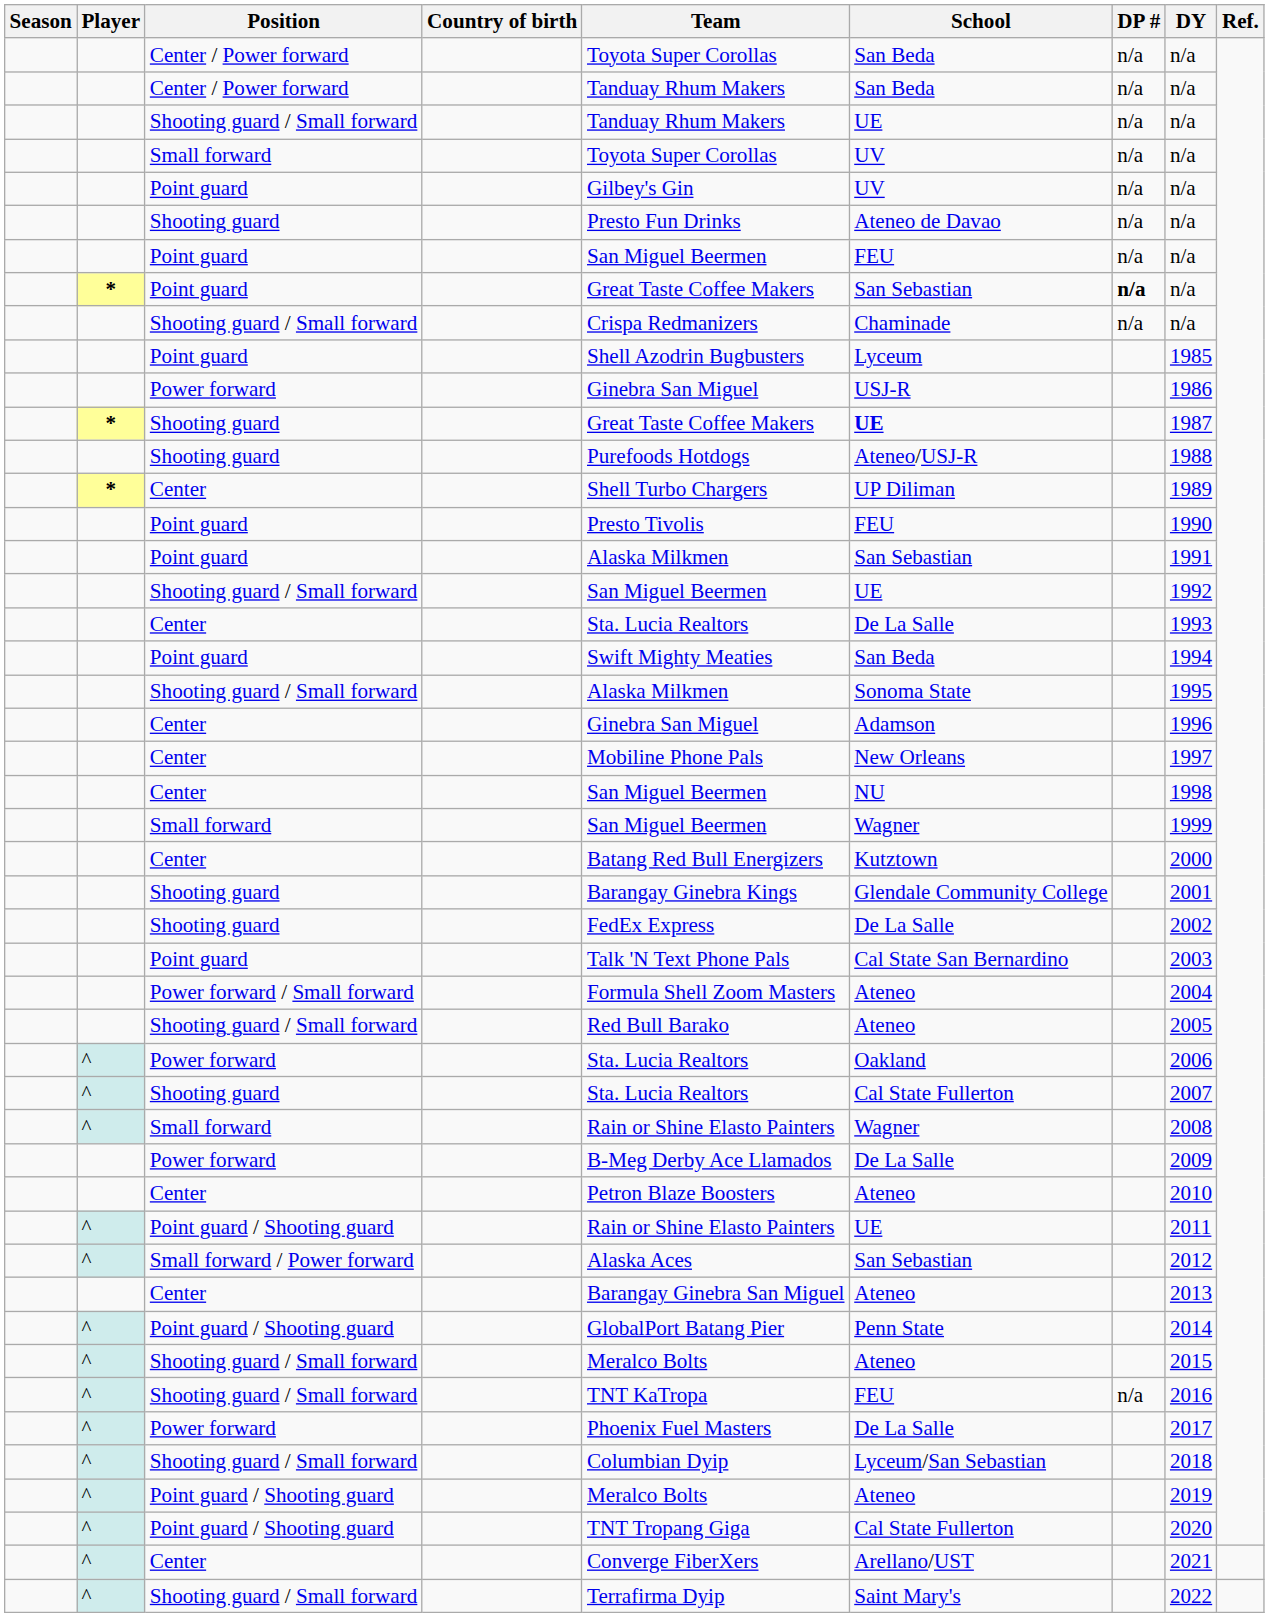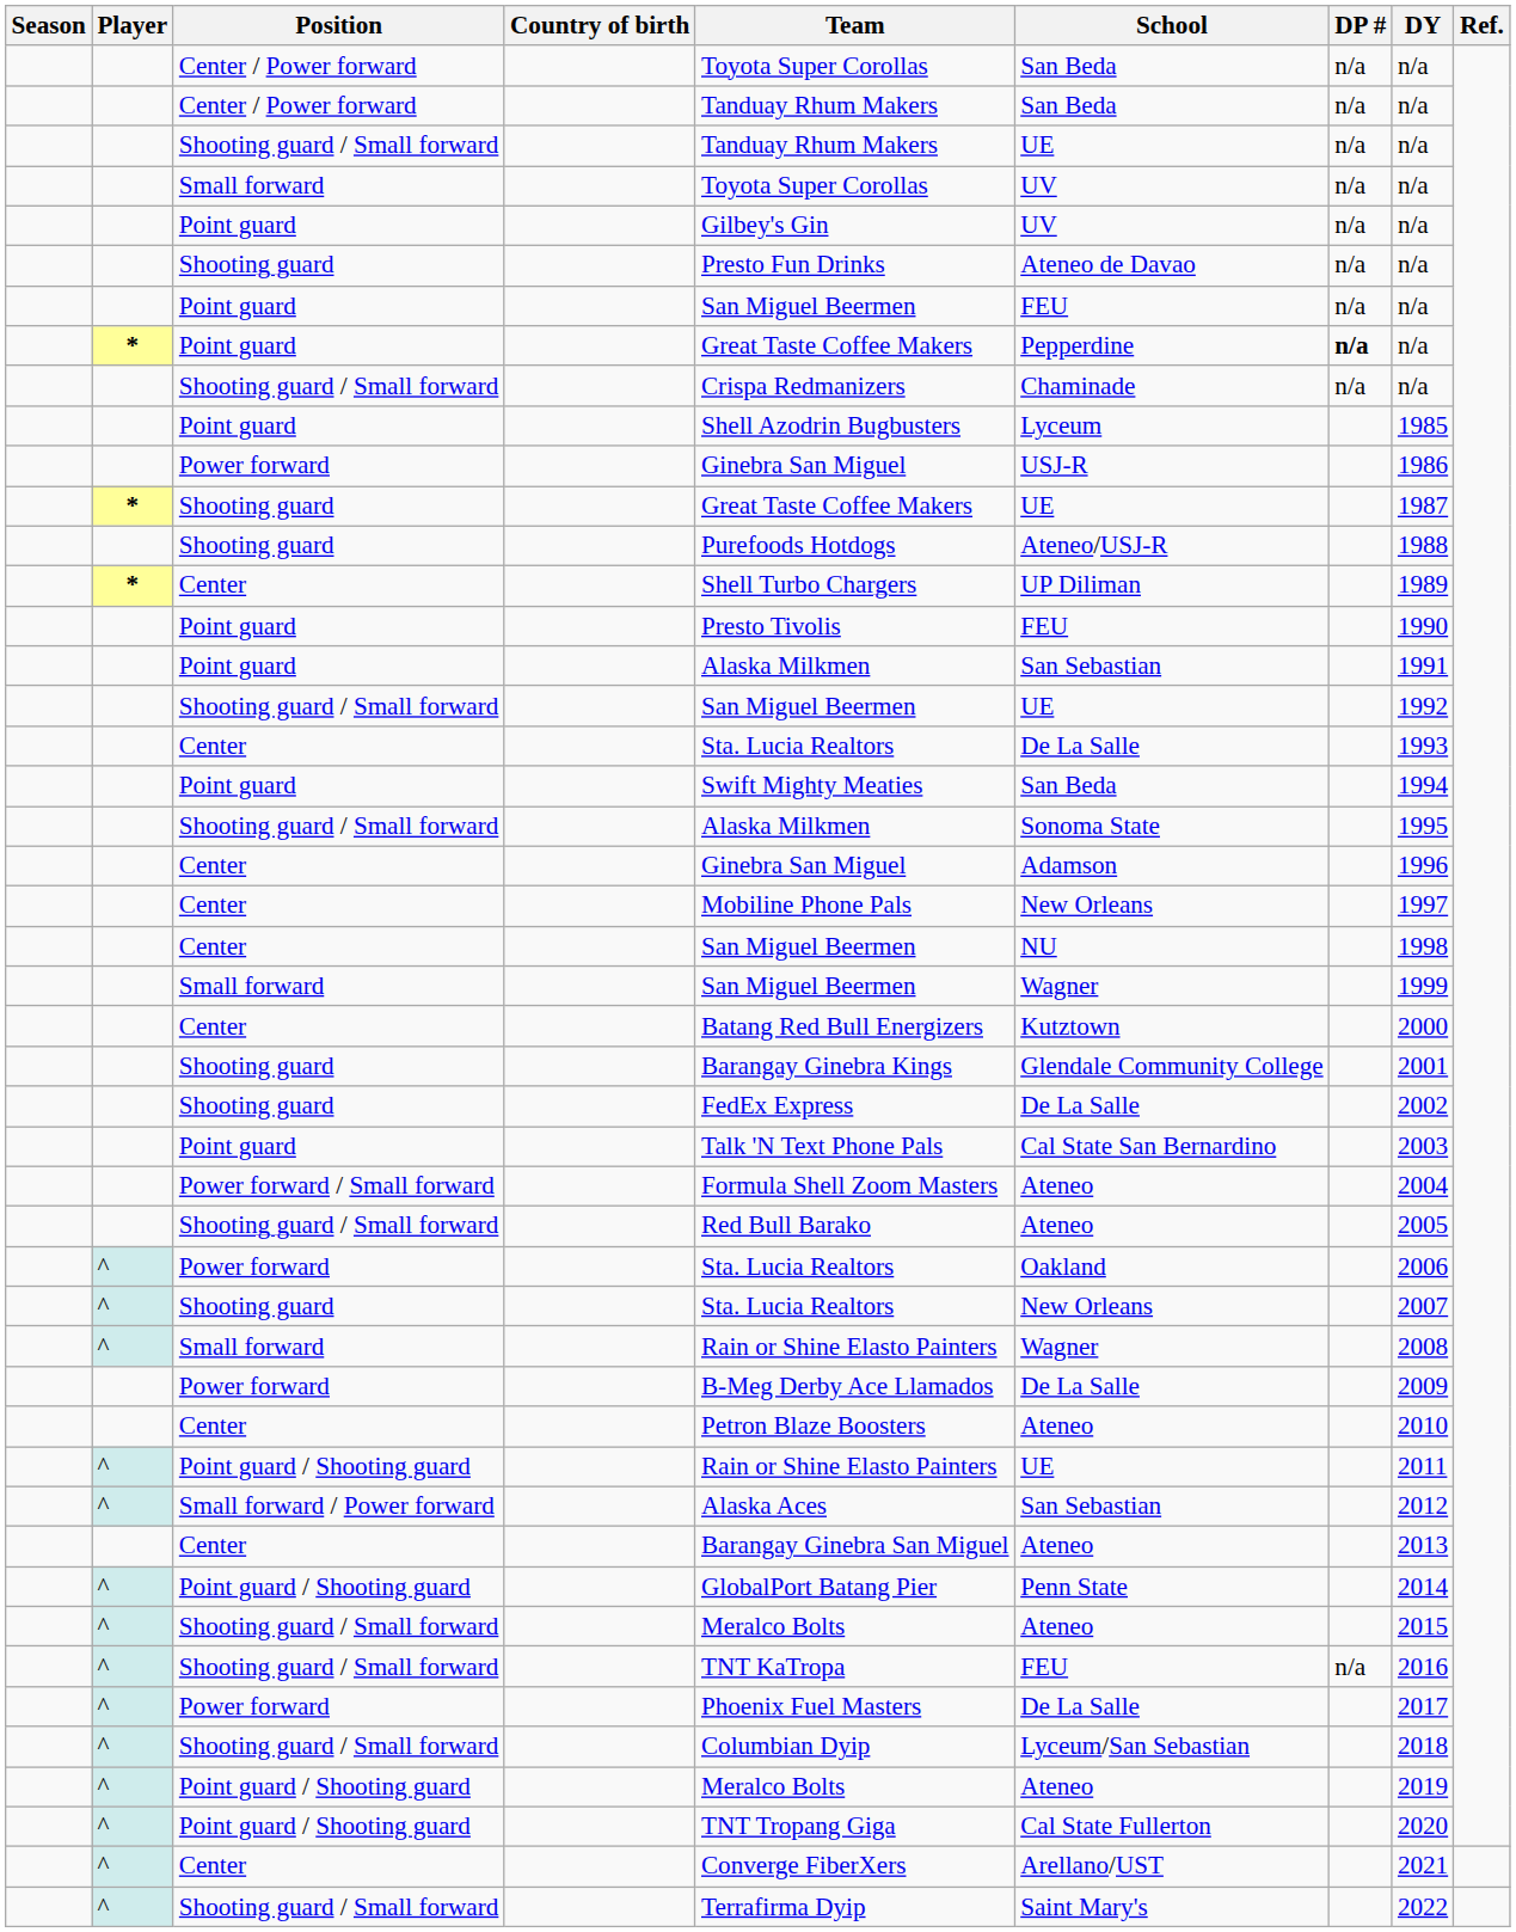 <table class="wikitable plainrowheaders sortable" summary="Season (sortable), Player (sortable), Position (sortable), Nationality (sortable), Team (sortable), DP # (sortable) and DY (sortable)">
 <tr>
 <th scope="col">Season</th>
 <th scope="col">Player</th>
 <th scope="col">Position</th>
 <th scope="col">Country of birth</th>
 <th scope="col">Team</th>
 <th scope="col">School</th>
 <th scope="col">DP #</th>
 <th scope="col">DY</th>
 <th scope="col" class=unsortable>Ref.</th>
 </tr>
 <tr>
 <td></td>
 <td></td>
 <td><a href='#'>Center</a> / <a href='#'>Power forward</a></td>
 <td></td>
 <td><a href='#'>Toyota Super Corollas</a></td>
 <td><a href='#'>San Beda</a></td>
 <td>n/a</td>
 <td>n/a</td>
 </tr>
 <tr>
 <td></td>
 <td></td>
 <td><a href='#'>Center</a> / <a href='#'>Power forward</a></td>
 <td></td>
 <td><a href='#'>Tanduay Rhum Makers</a></td>
 <td><a href='#'>San Beda</a></td>
 <td>n/a</td>
 <td>n/a</td>
 </tr>
 <tr>
 <td></td>
 <td></td>
 <td><a href='#'>Shooting guard</a> / <a href='#'>Small forward</a></td>
 <td></td>
 <td><a href='#'>Tanduay Rhum Makers</a></td>
 <td><a href='#'>UE</a></td>
 <td>n/a</td>
 <td>n/a</td>
 </tr>
 <tr>
 <td></td>
 <td></td>
 <td><a href='#'>Small forward</a></td>
 <td></td>
 <td><a href='#'>Toyota Super Corollas</a></td>
 <td><a href='#'>UV</a></td>
 <td>n/a</td>
 <td>n/a</td>
 </tr>
 <tr>
 <td></td>
 <td></td>
 <td><a href='#'>Point guard</a></td>
 <td></td>
 <td><a href='#'>Gilbey's Gin</a></td>
 <td><a href='#'>UV</a></td>
 <td>n/a</td>
 <td>n/a</td>
 </tr>
 <tr>
 <td></td>
 <td></td>
 <td><a href='#'>Shooting guard</a></td>
 <td></td>
 <td><a href='#'>Presto Fun Drinks</a></td>
 <td><a href='#'>Ateneo de Davao</a></td>
 <td>n/a</td>
 <td>n/a</td>
 </tr>
 <tr>
 <td></td>
 <td></td>
 <td><a href='#'>Point guard</a></td>
 <td></td>
 <td><a href='#'>San Miguel Beermen</a></td>
 <td><a href='#'>FEU</a></td>
 <td>n/a</td>
 <td>n/a</td>
 </tr>
 <tr>
 <td></td>
 <th scope="row" style="background-color:#FFFF99">*</th>
 <td><a href='#'>Point guard</a></td>
 <td></td>
 <td><a href='#'>Great Taste Coffee Makers</a></td>
-<td><a href='#'>San Sebastian</a></td>
+<td><a href='#'>Pepperdine</a></td>
 <td><strong>n/a</strong></td>
 <td>n/a</td>
 </tr>
 <tr>
 <td></td>
 <td></td>
 <td><a href='#'>Shooting guard</a> / <a href='#'>Small forward</a></td>
 <td></td>
 <td><a href='#'>Crispa Redmanizers</a></td>
 <td><a href='#'>Chaminade</a></td>
 <td>n/a</td>
 <td>n/a</td>
 </tr>
 <tr>
 <td></td>
 <td></td>
 <td><a href='#'>Point guard</a></td>
 <td></td>
 <td><a href='#'>Shell Azodrin Bugbusters</a></td>
 <td><a href='#'>Lyceum</a></td>
 <td></td>
 <td><a href='#'>1985</a></td>
 </tr>
 <tr>
 <td></td>
 <td></td>
 <td><a href='#'>Power forward</a></td>
 <td></td>
 <td><a href='#'>Ginebra San Miguel</a></td>
 <td><a href='#'>USJ-R</a></td>
 <td></td>
 <td><a href='#'>1986</a></td>
 </tr>
 <tr>
 <td></td>
 <th scope="row" style="background-color:#FFFF99">*</th>
 <td><a href='#'>Shooting guard</a></td>
 <td></td>
 <td><a href='#'>Great Taste Coffee Makers</a></td>
-<td><strong><a href='#'>UE</a></strong></td>
+<td><a href='#'>UE</a></td>
 <td></td>
 <td><a href='#'>1987</a></td>
 </tr>
 <tr>
 <td></td>
 <td></td>
 <td><a href='#'>Shooting guard</a></td>
 <td></td>
 <td><a href='#'>Purefoods Hotdogs</a></td>
 <td><a href='#'>Ateneo</a>/<a href='#'>USJ-R</a></td>
 <td></td>
 <td><a href='#'>1988</a></td>
 </tr>
 <tr>
 <td></td>
 <th scope="row" style="background-color:#FFFF99">*</th>
 <td><a href='#'>Center</a></td>
 <td></td>
 <td><a href='#'>Shell Turbo Chargers</a></td>
 <td><a href='#'>UP Diliman</a></td>
 <td></td>
 <td><a href='#'>1989</a></td>
 </tr>
 <tr>
 <td></td>
 <td></td>
 <td><a href='#'>Point guard</a></td>
 <td></td>
 <td><a href='#'>Presto Tivolis</a></td>
 <td><a href='#'>FEU</a></td>
 <td></td>
 <td><a href='#'>1990</a></td>
 </tr>
 <tr>
 <td></td>
 <td></td>
 <td><a href='#'>Point guard</a></td>
 <td></td>
 <td><a href='#'>Alaska Milkmen</a></td>
 <td><a href='#'>San Sebastian</a></td>
 <td></td>
 <td><a href='#'>1991</a></td>
 </tr>
 <tr>
 <td></td>
 <td></td>
 <td><a href='#'>Shooting guard</a> / <a href='#'>Small forward</a></td>
 <td></td>
 <td><a href='#'>San Miguel Beermen</a></td>
 <td><a href='#'>UE</a></td>
 <td></td>
 <td><a href='#'>1992</a></td>
 </tr>
 <tr>
 <td></td>
 <td></td>
 <td><a href='#'>Center</a></td>
 <td></td>
 <td><a href='#'>Sta. Lucia Realtors</a></td>
 <td><a href='#'>De La Salle</a></td>
 <td></td>
 <td><a href='#'>1993</a></td>
 </tr>
 <tr>
 <td></td>
 <td></td>
 <td><a href='#'>Point guard</a></td>
 <td></td>
 <td><a href='#'>Swift Mighty Meaties</a></td>
 <td><a href='#'>San Beda</a></td>
 <td></td>
 <td><a href='#'>1994</a></td>
 </tr>
 <tr>
 <td></td>
 <td></td>
 <td><a href='#'>Shooting guard</a> / <a href='#'>Small forward</a></td>
 <td></td>
 <td><a href='#'>Alaska Milkmen</a></td>
 <td><a href='#'>Sonoma State</a></td>
 <td></td>
 <td><a href='#'>1995</a></td>
 </tr>
 <tr>
 <td></td>
 <td></td>
 <td><a href='#'>Center</a></td>
 <td></td>
 <td><a href='#'>Ginebra San Miguel</a></td>
 <td><a href='#'>Adamson</a></td>
 <td></td>
 <td><a href='#'>1996</a></td>
 </tr>
 <tr>
 <td></td>
 <td></td>
 <td><a href='#'>Center</a></td>
 <td></td>
 <td><a href='#'>Mobiline Phone Pals</a></td>
 <td><a href='#'>New Orleans</a></td>
 <td></td>
 <td><a href='#'>1997</a></td>
 </tr>
 <tr>
 <td></td>
 <td></td>
 <td><a href='#'>Center</a></td>
 <td></td>
 <td><a href='#'>San Miguel Beermen</a></td>
 <td><a href='#'>NU</a></td>
 <td></td>
 <td><a href='#'>1998</a></td>
 </tr>
 <tr>
 <td></td>
 <td></td>
 <td><a href='#'>Small forward</a></td>
 <td></td>
 <td><a href='#'>San Miguel Beermen</a></td>
 <td><a href='#'>Wagner</a></td>
 <td></td>
 <td><a href='#'>1999</a></td>
 </tr>
 <tr>
 <td></td>
 <td></td>
 <td><a href='#'>Center</a></td>
 <td></td>
 <td><a href='#'>Batang Red Bull Energizers</a></td>
 <td><a href='#'>Kutztown</a></td>
 <td></td>
 <td><a href='#'>2000</a></td>
 </tr>
 <tr>
 <td></td>
 <td></td>
 <td><a href='#'>Shooting guard</a></td>
 <td></td>
 <td><a href='#'>Barangay Ginebra Kings</a></td>
 <td><a href='#'>Glendale Community College</a></td>
 <td></td>
 <td><a href='#'>2001</a></td>
 </tr>
 <tr>
 <td></td>
 <td></td>
 <td><a href='#'>Shooting guard</a></td>
 <td></td>
 <td><a href='#'>FedEx Express</a></td>
 <td><a href='#'>De La Salle</a></td>
 <td></td>
 <td><a href='#'>2002</a></td>
 </tr>
 <tr>
 <td></td>
 <td></td>
 <td><a href='#'>Point guard</a></td>
 <td></td>
 <td><a href='#'>Talk 'N Text Phone Pals</a></td>
 <td><a href='#'>Cal State San Bernardino</a></td>
 <td></td>
 <td><a href='#'>2003</a></td>
 </tr>
 <tr>
 <td></td>
 <td></td>
 <td><a href='#'>Power forward</a> / <a href='#'>Small forward</a></td>
 <td></td>
 <td><a href='#'>Formula Shell Zoom Masters</a></td>
 <td><a href='#'>Ateneo</a></td>
 <td></td>
 <td><a href='#'>2004</a></td>
 </tr>
 <tr>
 <td></td>
 <td></td>
 <td><a href='#'>Shooting guard</a> / <a href='#'>Small forward</a></td>
 <td></td>
 <td><a href='#'>Red Bull Barako</a></td>
 <td><a href='#'>Ateneo</a></td>
 <td></td>
 <td><a href='#'>2005</a></td>
 </tr>
 <tr>
 <td></td>
 <td bgcolor="#CFECEC">^</td>
 <td><a href='#'>Power forward</a></td>
 <td></td>
 <td><a href='#'>Sta. Lucia Realtors</a></td>
 <td><a href='#'>Oakland</a></td>
 <td></td>
 <td><a href='#'>2006</a></td>
 </tr>
 <tr>
 <td></td>
 <td bgcolor="#CFECEC">^</td>
 <td><a href='#'>Shooting guard</a></td>
 <td></td>
 <td><a href='#'>Sta. Lucia Realtors</a></td>
-<td><a href='#'>Cal State Fullerton</a></td>
+<td><a href='#'>New Orleans</a></td>
 <td></td>
 <td><a href='#'>2007</a></td>
 </tr>
 <tr>
 <td></td>
 <td bgcolor="#CFECEC">^</td>
 <td><a href='#'>Small forward</a></td>
 <td></td>
 <td><a href='#'>Rain or Shine Elasto Painters</a></td>
 <td><a href='#'>Wagner</a></td>
 <td></td>
 <td><a href='#'>2008</a></td>
 </tr>
 <tr>
 <td></td>
 <td></td>
 <td><a href='#'>Power forward</a></td>
 <td></td>
 <td><a href='#'>B-Meg Derby Ace Llamados</a></td>
 <td><a href='#'>De La Salle</a></td>
 <td></td>
 <td><a href='#'>2009</a></td>
 </tr>
 <tr>
 <td></td>
 <td></td>
 <td><a href='#'>Center</a></td>
 <td></td>
 <td><a href='#'>Petron Blaze Boosters</a></td>
 <td><a href='#'>Ateneo</a></td>
 <td></td>
 <td><a href='#'>2010</a></td>
 </tr>
 <tr>
 <td></td>
 <td bgcolor="#CFECEC">^</td>
 <td><a href='#'>Point guard</a> / <a href='#'>Shooting guard</a></td>
 <td></td>
 <td><a href='#'>Rain or Shine Elasto Painters</a></td>
 <td><a href='#'>UE</a></td>
 <td></td>
 <td><a href='#'>2011</a></td>
 </tr>
 <tr>
 <td></td>
 <td bgcolor="#CFECEC">^</td>
 <td><a href='#'>Small forward</a> / <a href='#'>Power forward</a></td>
 <td></td>
 <td><a href='#'>Alaska Aces</a></td>
 <td><a href='#'>San Sebastian</a></td>
 <td></td>
 <td><a href='#'>2012</a></td>
 </tr>
 <tr>
 <td></td>
 <td></td>
 <td><a href='#'>Center</a></td>
 <td></td>
 <td><a href='#'>Barangay Ginebra San Miguel</a></td>
 <td><a href='#'>Ateneo</a></td>
 <td></td>
 <td><a href='#'>2013</a></td>
 </tr>
 <tr>
 <td></td>
 <td bgcolor="#CFECEC">^</td>
 <td><a href='#'>Point guard</a> / <a href='#'>Shooting guard</a></td>
 <td></td>
 <td><a href='#'>GlobalPort Batang Pier</a></td>
 <td><a href='#'>Penn State</a></td>
 <td></td>
 <td><a href='#'>2014</a></td>
 </tr>
 <tr>
 <td></td>
 <td bgcolor="#CFECEC">^</td>
 <td><a href='#'>Shooting guard</a> / <a href='#'>Small forward</a></td>
 <td></td>
 <td><a href='#'>Meralco Bolts</a></td>
 <td><a href='#'>Ateneo</a></td>
 <td></td>
 <td><a href='#'>2015</a></td>
 </tr>
 <tr>
 <td></td>
 <td bgcolor="#CFECEC">^</td>
 <td><a href='#'>Shooting guard</a> / <a href='#'>Small forward</a></td>
 <td></td>
 <td><a href='#'>TNT KaTropa</a></td>
 <td><a href='#'>FEU</a></td>
 <td>n/a</td>
 <td><a href='#'>2016</a></td>
 </tr>
 <tr>
 <td></td>
 <td bgcolor="#CFECEC">^</td>
 <td><a href='#'>Power forward</a></td>
 <td></td>
 <td><a href='#'>Phoenix Fuel Masters</a></td>
 <td><a href='#'>De La Salle</a></td>
 <td></td>
 <td><a href='#'>2017</a></td>
 </tr>
 <tr>
 <td></td>
 <td bgcolor="#CFECEC">^</td>
 <td><a href='#'>Shooting guard</a> / <a href='#'>Small forward</a></td>
 <td></td>
 <td><a href='#'>Columbian Dyip</a></td>
 <td><a href='#'>Lyceum</a>/<a href='#'>San Sebastian</a></td>
 <td></td>
 <td><a href='#'>2018</a></td>
 </tr>
 <tr>
 <td></td>
 <td bgcolor="#CFECEC">^</td>
 <td><a href='#'>Point guard</a> / <a href='#'>Shooting guard</a></td>
 <td></td>
 <td><a href='#'>Meralco Bolts</a></td>
 <td><a href='#'>Ateneo</a></td>
 <td></td>
 <td><a href='#'>2019</a></td>
 </tr>
 <tr>
 <td></td>
 <td bgcolor="#CFECEC">^</td>
 <td><a href='#'>Point guard</a> / <a href='#'>Shooting guard</a></td>
 <td></td>
 <td><a href='#'>TNT Tropang Giga</a></td>
 <td><a href='#'>Cal State Fullerton</a></td>
 <td></td>
 <td><a href='#'>2020</a></td>
 </tr>
 <tr>
 <td></td>
 <td bgcolor="#CFECEC">^</td>
 <td><a href='#'>Center</a></td>
 <td></td>
 <td><a href='#'>Converge FiberXers</a></td>
 <td><a href='#'>Arellano</a>/<a href='#'>UST</a></td>
 <td></td>
 <td><a href='#'>2021</a></td>
 <td></td>
 </tr>
 <tr>
 <td></td>
 <td bgcolor="#CFECEC">^</td>
 <td><a href='#'>Shooting guard</a> / <a href='#'>Small forward</a></td>
 <td></td>
 <td><a href='#'>Terrafirma Dyip</a></td>
 <td><a href='#'>Saint Mary's</a></td>
 <td></td>
 <td><a href='#'>2022</a></td>
 <td></td>
 </tr>
 </table>
